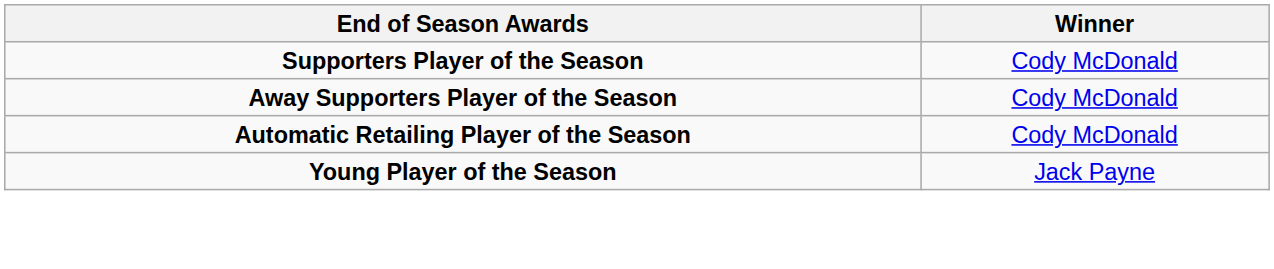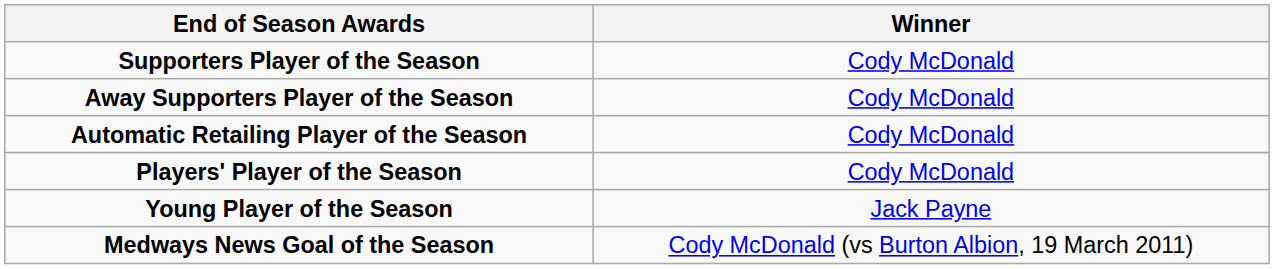 <table class="wikitable" style="text-align:center; font-size:95%;width:65%; text-align:left">
 <tr>
 <th><strong>End of Season Awards</strong></th>
 <th><strong>Winner</strong></th>
 </tr>
 <tr --->
 <td align="center"><strong>Supporters Player of the Season</strong></td>
 <td align="center"><a href='#'>Cody McDonald</a></td>
 </tr>
 <tr --->
 <td align="center"><strong>Away Supporters Player of the Season</strong></td>
 <td align="center"><a href='#'>Cody McDonald</a></td>
 </tr>
 <tr --->
 <td align="center"><strong>Automatic Retailing Player of the Season</strong></td>
 <td align="center"><a href='#'>Cody McDonald</a></td>
 </tr>
 <tr --->
+<td align="center"><strong>Players' Player of the Season</strong></td>
+<td align="center"><a href='#'>Cody McDonald</a></td>
+</tr>
+<tr --->
 <td align="center"><strong>Young Player of the Season</strong></td>
 <td align="center"><a href='#'>Jack Payne</a></td>
 </tr>
+<tr --->
+<td align="center"><strong>Medways News Goal of the Season</strong></td>
+<td align="center"><a href='#'>Cody McDonald</a> (vs <a href='#'>Burton Albion</a>, 19 March 2011)</td>
+</tr>
 </table>
